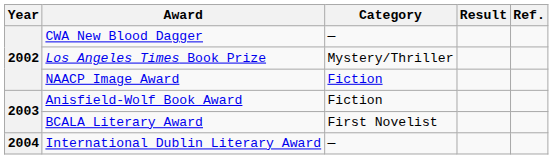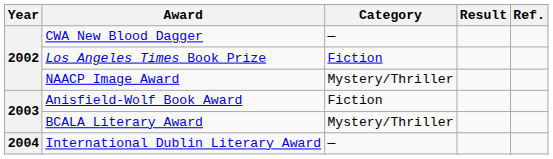 <table class="wikitable sortable">
 <tr>
 <th>Year</th>
 <th>Award</th>
 <th>Category</th>
 <th>Result</th>
 <th>Ref.</th>
 </tr>
 <tr>
 <th rowspan="3">2002</th>
 <td><a href='#'>CWA New Blood Dagger</a></td>
 <td>—</td>
 <td></td>
 <td></td>
 </tr>
 <tr>
 <td><a href='#'><em>Los Angeles Times</em> Book Prize</a></td>
-<td>Mystery/Thriller</td>
+<td><a href='#'>Fiction</a></td>
 <td></td>
 <td></td>
 </tr>
 <tr>
 <td><a href='#'>NAACP Image Award</a></td>
-<td><a href='#'>Fiction</a></td>
+<td>Mystery/Thriller</td>
 <td></td>
 <td></td>
 </tr>
 <tr>
 <th rowspan="2">2003</th>
 <td><a href='#'>Anisfield-Wolf Book Award</a></td>
 <td>Fiction</td>
 <td></td>
 <td></td>
 </tr>
 <tr>
 <td><a href='#'>BCALA Literary Award</a></td>
-<td>First Novelist</td>
+<td>Mystery/Thriller</td>
 <td></td>
 <td></td>
 </tr>
 <tr>
 <th>2004</th>
 <td><a href='#'>International Dublin Literary Award</a></td>
 <td>—</td>
 <td></td>
 <td></td>
 </tr>
 </table>
